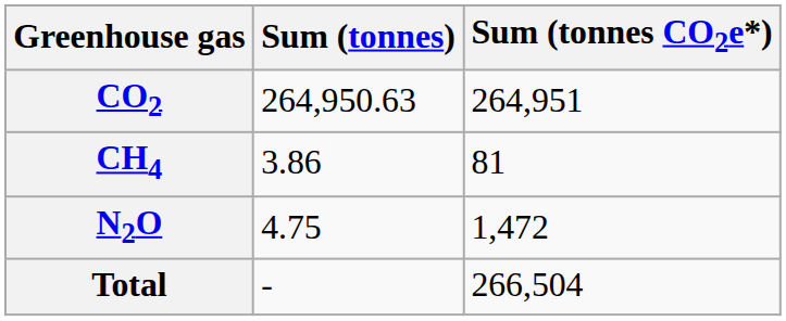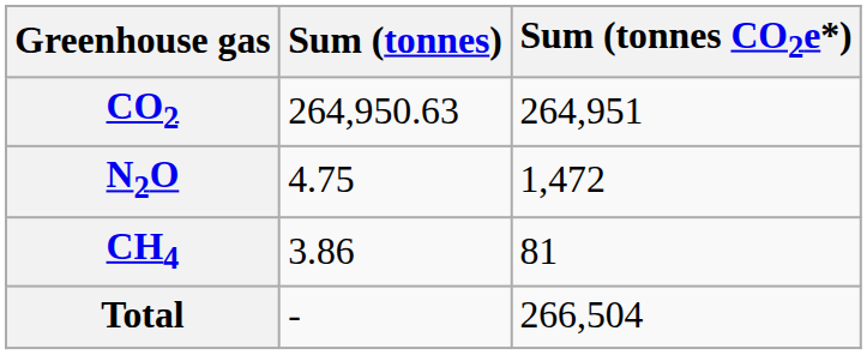 <table class="wikitable">
 <tr>
 <th scope="col">Greenhouse gas</th>
 <th scope="col">Sum (<a href='#'>tonnes</a>)</th>
 <th scope="col">Sum (tonnes <a href='#'>CO<sub>2</sub>e</a>*)</th>
 </tr>
 <tr>
 <th scope="row"><a href='#'>CO<sub>2</sub></a></th>
 <td>264,950.63</td>
 <td>264,951</td>
 </tr>
 <tr>
+<th scope="row"><a href='#'>N<sub>2</sub>O</a></th>
+<td>4.75</td>
+<td>1,472</td>
+</tr>
+<tr>
 <th scope="row"><a href='#'>CH<sub>4</sub></a></th>
 <td>3.86</td>
 <td>81</td>
-</tr>
-<tr>
-<th scope="row"><a href='#'>N<sub>2</sub>O</a></th>
-<td>4.75</td>
-<td>1,472</td>
 </tr>
 <tr>
 <th scope="row">Total</th>
 <td>-</td>
 <td>266,504</td>
 </tr>
 </table>
